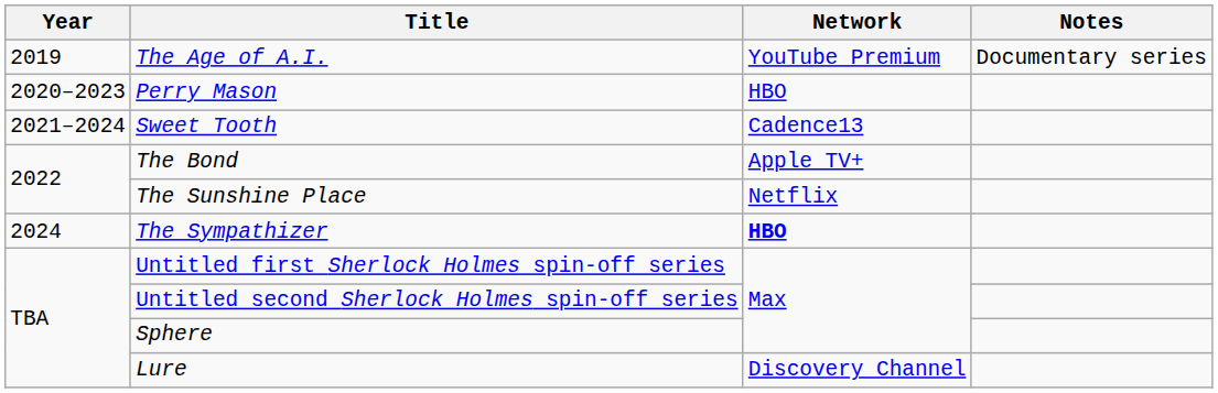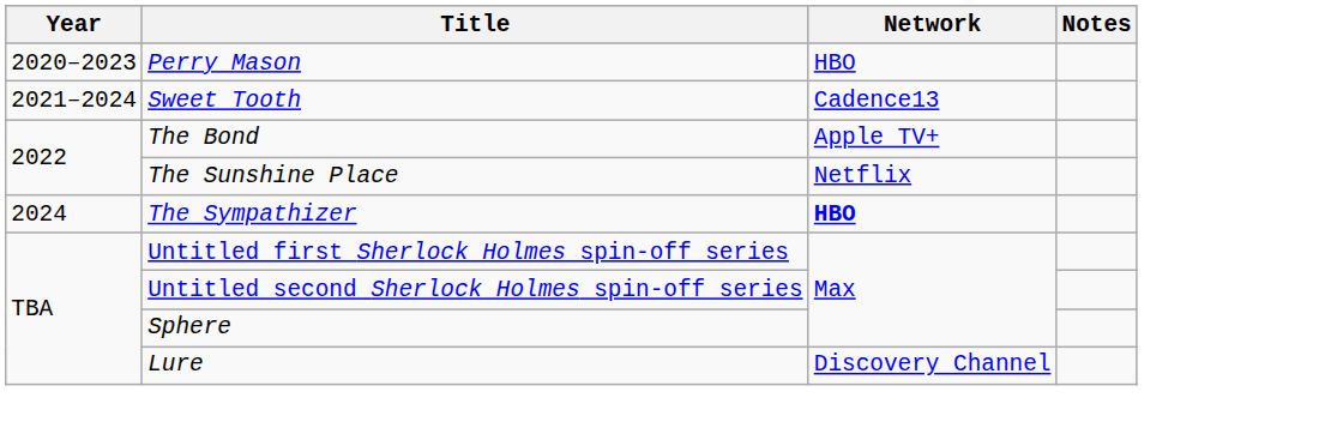 <table class="wikitable">
 <tr style="background:#ccc; text-align:center;">
 <th>Year</th>
 <th>Title</th>
 <th>Network</th>
 <th>Notes</th>
-</tr>
-<tr>
-<td>2019</td>
-<td><em><a href='#'>The Age of A.I.</a></em></td>
-<td><a href='#'>YouTube Premium</a></td>
-<td>Documentary series</td>
 </tr>
 <tr>
 <td>2020–2023</td>
 <td><em><a href='#'>Perry Mason</a></em></td>
 <td><a href='#'>HBO</a></td>
 <td></td>
 </tr>
 <tr>
 <td>2021–2024</td>
 <td><em><a href='#'>Sweet Tooth</a></em></td>
 <td><a href='#'>Cadence13</a></td>
 <td></td>
 </tr>
 <tr>
 <td rowspan="2">2022</td>
 <td><em>The Bond</em></td>
 <td><a href='#'>Apple TV+</a></td>
 <td></td>
 </tr>
 <tr>
 <td><em>The Sunshine Place</em></td>
 <td><a href='#'>Netflix</a></td>
 <td></td>
 </tr>
 <tr>
 <td>2024</td>
 <td><em><a href='#'>The Sympathizer</a></em></td>
 <td><strong><a href='#'>HBO</a></strong></td>
 <td></td>
 </tr>
 <tr>
 <td rowspan="4">TBA</td>
 <td><a href='#'>Untitled first <em>Sherlock Holmes</em> spin-off series</a></td>
 <td rowspan="3"><a href='#'>Max</a></td>
 <td></td>
 </tr>
 <tr>
 <td><a href='#'>Untitled second <em>Sherlock Holmes</em> spin-off series</a></td>
 <td></td>
 </tr>
 <tr>
 <td><em>Sphere</em></td>
 <td></td>
 </tr>
 <tr>
 <td><em>Lure</em></td>
 <td><a href='#'>Discovery Channel</a></td>
 <td></td>
 </tr>
 </table>
